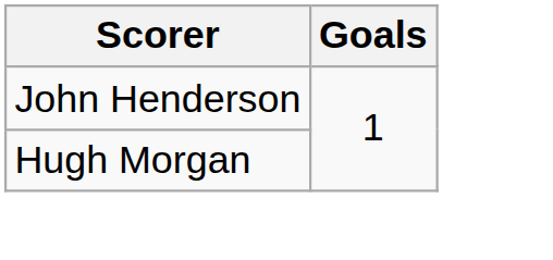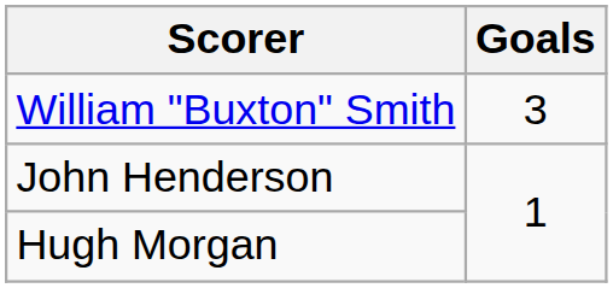 <table class="wikitable">
 <tr>
 <th>Scorer</th>
 <th>Goals</th>
+</tr>
+<tr>
+<td> <a href='#'>William "Buxton" Smith</a></td>
+<td align=center>3</td>
 </tr>
 <tr>
 <td>John Henderson</td>
 <td rowspan="2" align=center>1</td>
 </tr>
 <tr>
 <td>Hugh Morgan</td>
 </tr>
 </table>
